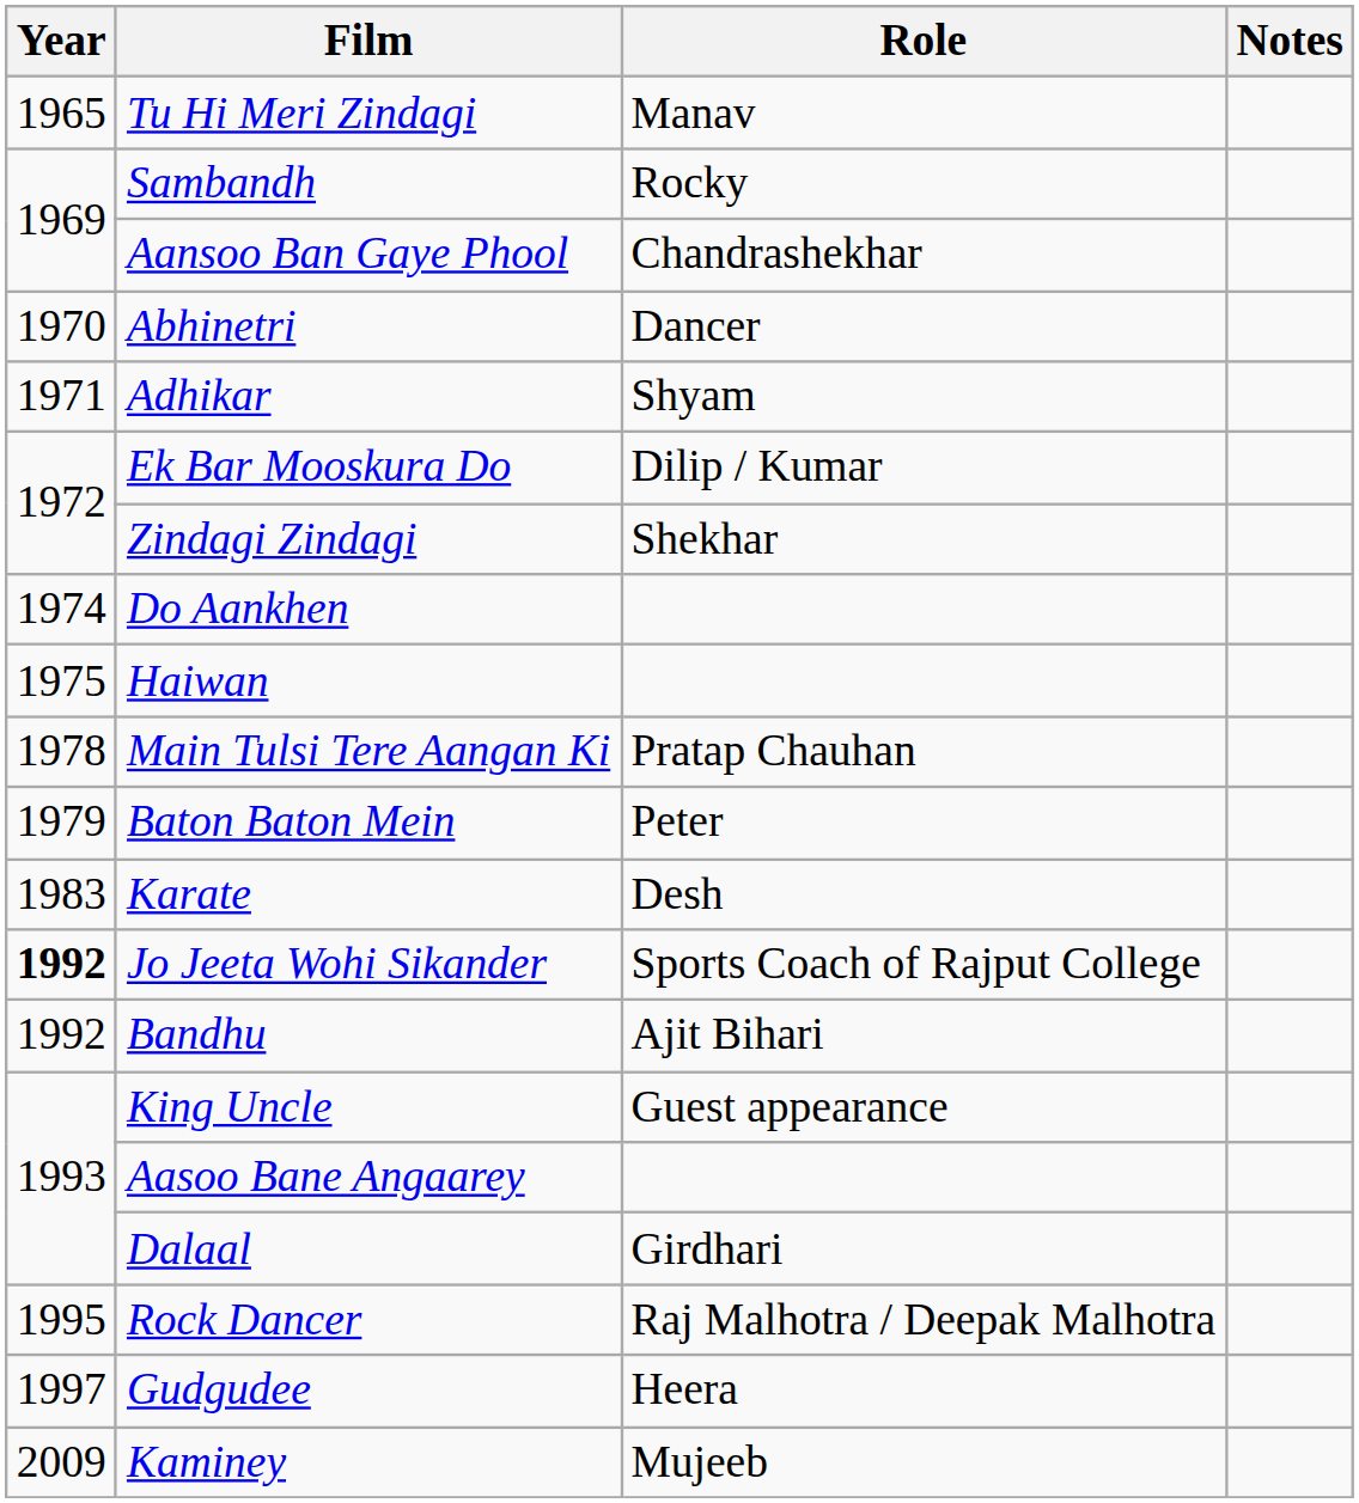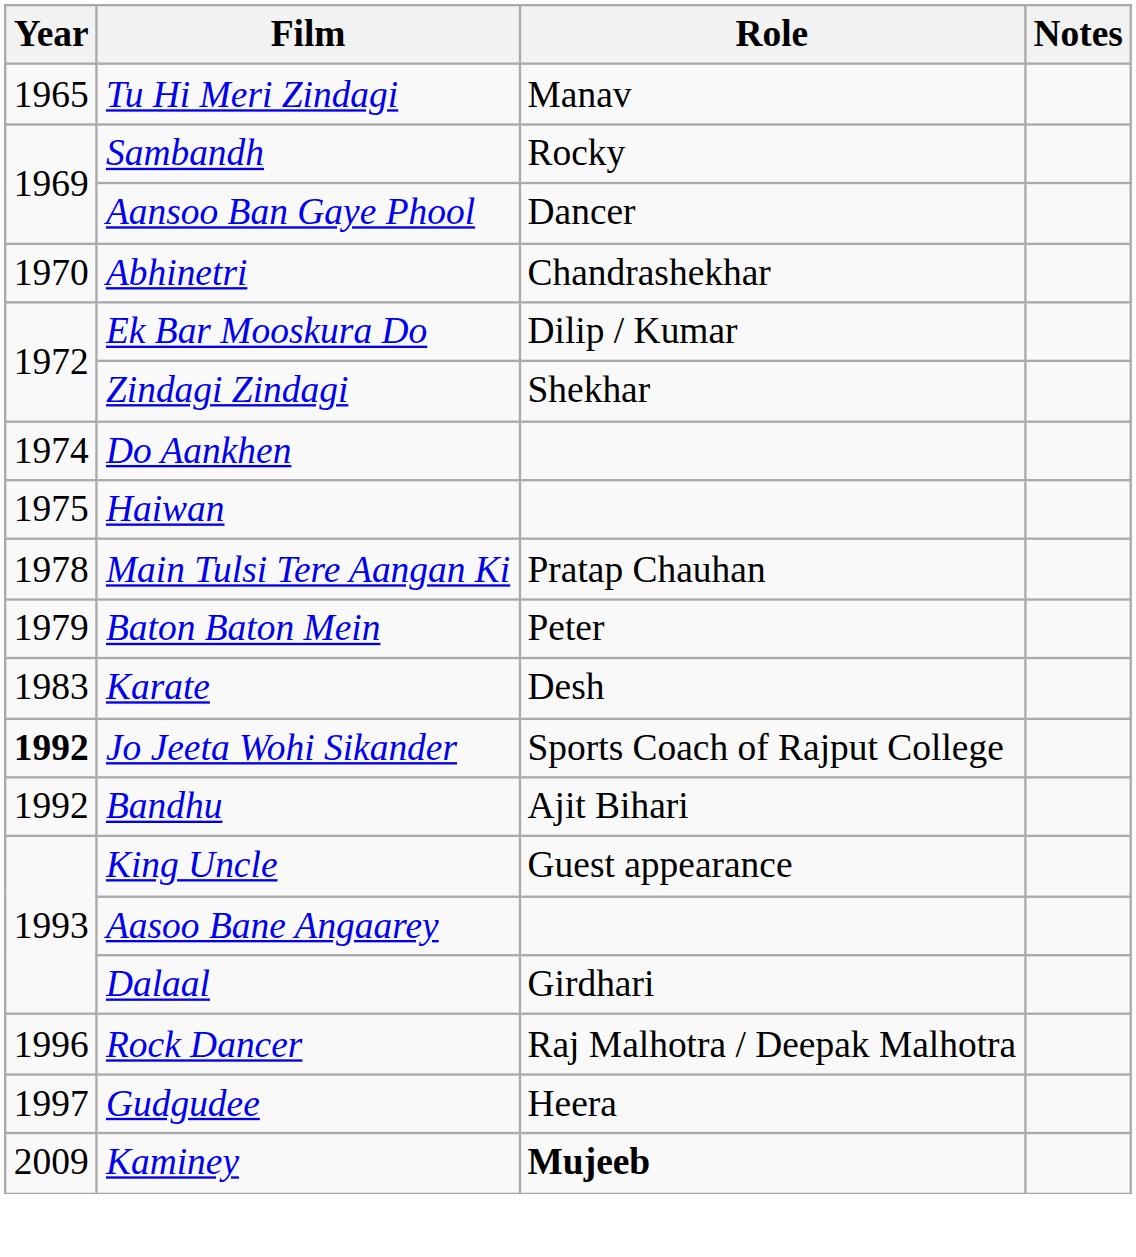 <table class="wikitable sortable">
 <tr>
 <th>Year</th>
 <th>Film</th>
 <th>Role</th>
 <th>Notes</th>
 </tr>
 <tr>
 <td>1965</td>
 <td><em><a href='#'>Tu Hi Meri Zindagi</a></em></td>
 <td>Manav</td>
 <td></td>
 </tr>
 <tr>
 <td rowspan="2">1969</td>
 <td><em><a href='#'>Sambandh</a></em></td>
 <td>Rocky</td>
 <td></td>
 </tr>
 <tr>
 <td><em><a href='#'>Aansoo Ban Gaye Phool</a></em></td>
-<td>Chandrashekhar</td>
+<td>Dancer</td>
 <td></td>
 </tr>
 <tr>
 <td>1970</td>
 <td><em><a href='#'>Abhinetri</a></em></td>
-<td>Dancer</td>
-<td></td>
-</tr>
-<tr>
-<td>1971</td>
-<td><em><a href='#'>Adhikar</a></em></td>
-<td>Shyam</td>
+<td>Chandrashekhar</td>
 <td></td>
 </tr>
 <tr>
 <td rowspan="2">1972</td>
 <td><em><a href='#'>Ek Bar Mooskura Do</a></em></td>
 <td>Dilip / Kumar</td>
 <td></td>
 </tr>
 <tr>
 <td><em><a href='#'>Zindagi Zindagi</a></em></td>
 <td>Shekhar</td>
 <td></td>
 </tr>
 <tr>
 <td>1974</td>
 <td><em><a href='#'>Do Aankhen</a></em></td>
 <td></td>
 <td></td>
 </tr>
 <tr>
 <td>1975</td>
 <td><em><a href='#'>Haiwan</a></em></td>
 <td></td>
 <td></td>
 </tr>
 <tr>
 <td>1978</td>
 <td><em><a href='#'>Main Tulsi Tere Aangan Ki</a></em></td>
 <td>Pratap Chauhan</td>
 <td></td>
 </tr>
 <tr>
 <td>1979</td>
 <td><em><a href='#'>Baton Baton Mein</a></em></td>
 <td>Peter</td>
 <td></td>
 </tr>
 <tr>
 <td>1983</td>
 <td><em><a href='#'>Karate</a></em></td>
 <td>Desh</td>
 <td></td>
 </tr>
 <tr>
 <td><strong>1992</strong></td>
 <td><em><a href='#'>Jo Jeeta Wohi Sikander</a></em></td>
 <td>Sports Coach of Rajput College</td>
 <td></td>
 </tr>
 <tr>
 <td>1992</td>
 <td><em><a href='#'>Bandhu</a></em></td>
 <td>Ajit Bihari</td>
 <td></td>
 </tr>
 <tr>
 <td rowspan="3">1993</td>
 <td><em><a href='#'>King Uncle</a></em></td>
 <td>Guest appearance</td>
 <td></td>
 </tr>
 <tr>
 <td><em><a href='#'>Aasoo Bane Angaarey</a></em></td>
 <td></td>
 <td></td>
 </tr>
 <tr>
 <td><em><a href='#'>Dalaal</a></em></td>
 <td>Girdhari</td>
 <td></td>
 </tr>
 <tr>
-<td>1995</td>
+<td>1996</td>
 <td><em><a href='#'>Rock Dancer</a></em></td>
 <td>Raj Malhotra / Deepak Malhotra</td>
 <td></td>
 </tr>
 <tr>
 <td>1997</td>
 <td><em><a href='#'>Gudgudee</a></em></td>
 <td>Heera</td>
 <td></td>
 </tr>
 <tr>
 <td>2009</td>
 <td><em><a href='#'>Kaminey</a></em></td>
-<td>Mujeeb</td>
+<td><strong>Mujeeb</strong></td>
 <td></td>
 </tr>
 </table>
